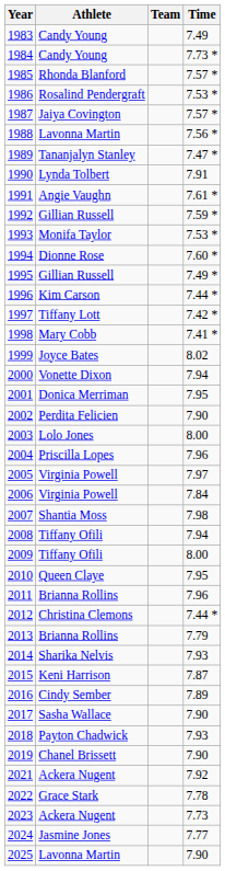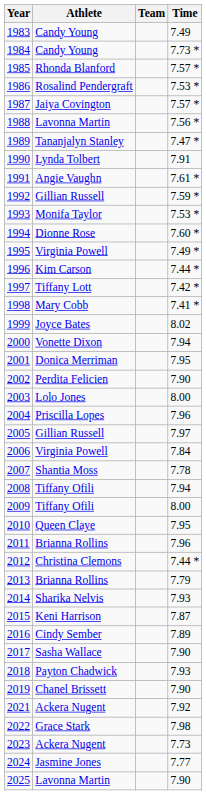 <table class="wikitable sortable">
 <tr>
 <th>Year</th>
 <th>Athlete</th>
 <th>Team</th>
 <th>Time</th>
 </tr>
 <tr>
 <td><a href='#'>1983</a></td>
 <td><a href='#'>Candy Young</a></td>
 <td></td>
 <td>7.49 </td>
 </tr>
 <tr>
 <td><a href='#'>1984</a></td>
 <td><a href='#'>Candy Young</a></td>
 <td></td>
 <td>7.73 *</td>
 </tr>
 <tr>
 <td><a href='#'>1985</a></td>
 <td><a href='#'>Rhonda Blanford</a></td>
 <td></td>
 <td>7.57 *</td>
 </tr>
 <tr>
 <td><a href='#'>1986</a></td>
 <td><a href='#'>Rosalind Pendergraft</a></td>
 <td></td>
 <td>7.53 *</td>
 </tr>
 <tr>
 <td><a href='#'>1987</a></td>
 <td><a href='#'>Jaiya Covington</a></td>
 <td></td>
 <td>7.57 *</td>
 </tr>
 <tr>
 <td><a href='#'>1988</a></td>
 <td><a href='#'>Lavonna Martin</a></td>
 <td></td>
 <td>7.56 *</td>
 </tr>
 <tr>
 <td><a href='#'>1989</a></td>
 <td><a href='#'>Tananjalyn Stanley</a></td>
 <td></td>
 <td>7.47 *</td>
 </tr>
 <tr>
 <td><a href='#'>1990</a></td>
 <td><a href='#'>Lynda Tolbert</a></td>
 <td></td>
 <td>7.91</td>
 </tr>
 <tr>
 <td><a href='#'>1991</a></td>
 <td><a href='#'>Angie Vaughn</a></td>
 <td></td>
 <td>7.61 *</td>
 </tr>
 <tr>
 <td><a href='#'>1992</a></td>
 <td><a href='#'>Gillian Russell</a></td>
 <td></td>
 <td>7.59 *</td>
 </tr>
 <tr>
 <td><a href='#'>1993</a></td>
 <td><a href='#'>Monifa Taylor</a></td>
 <td></td>
 <td>7.53 *</td>
 </tr>
 <tr>
 <td><a href='#'>1994</a></td>
 <td><a href='#'>Dionne Rose</a></td>
 <td></td>
 <td>7.60 *</td>
 </tr>
 <tr>
 <td><a href='#'>1995</a></td>
-<td><a href='#'>Gillian Russell</a></td>
+<td><a href='#'>Virginia Powell</a></td>
 <td></td>
 <td>7.49 *</td>
 </tr>
 <tr>
 <td><a href='#'>1996</a></td>
 <td><a href='#'>Kim Carson</a></td>
 <td></td>
 <td>7.44 *</td>
 </tr>
 <tr>
 <td><a href='#'>1997</a></td>
 <td><a href='#'>Tiffany Lott</a></td>
 <td></td>
 <td>7.42 *</td>
 </tr>
 <tr>
 <td><a href='#'>1998</a></td>
 <td><a href='#'>Mary Cobb</a></td>
 <td></td>
 <td>7.41 *</td>
 </tr>
 <tr>
 <td><a href='#'>1999</a></td>
 <td><a href='#'>Joyce Bates</a></td>
 <td></td>
 <td>8.02</td>
 </tr>
 <tr>
 <td><a href='#'>2000</a></td>
 <td><a href='#'>Vonette Dixon</a></td>
 <td></td>
 <td>7.94</td>
 </tr>
 <tr>
 <td><a href='#'>2001</a></td>
 <td><a href='#'>Donica Merriman</a></td>
 <td></td>
 <td>7.95</td>
 </tr>
 <tr>
 <td><a href='#'>2002</a></td>
 <td><a href='#'>Perdita Felicien</a></td>
 <td></td>
 <td>7.90</td>
 </tr>
 <tr>
 <td><a href='#'>2003</a></td>
 <td><a href='#'>Lolo Jones</a></td>
 <td></td>
 <td>8.00</td>
 </tr>
 <tr>
 <td><a href='#'>2004</a></td>
 <td><a href='#'>Priscilla Lopes</a></td>
 <td></td>
 <td>7.96</td>
 </tr>
 <tr>
 <td><a href='#'>2005</a></td>
-<td><a href='#'>Virginia Powell</a></td>
+<td><a href='#'>Gillian Russell</a></td>
 <td></td>
 <td>7.97</td>
 </tr>
 <tr>
 <td><a href='#'>2006</a></td>
 <td><a href='#'>Virginia Powell</a></td>
 <td></td>
 <td>7.84</td>
 </tr>
 <tr>
 <td><a href='#'>2007</a></td>
 <td><a href='#'>Shantia Moss</a></td>
 <td></td>
-<td>7.98</td>
+<td>7.78</td>
 </tr>
 <tr>
 <td><a href='#'>2008</a></td>
 <td><a href='#'>Tiffany Ofili</a></td>
 <td></td>
 <td>7.94</td>
 </tr>
 <tr>
 <td><a href='#'>2009</a></td>
 <td><a href='#'>Tiffany Ofili</a></td>
 <td></td>
 <td>8.00</td>
 </tr>
 <tr>
 <td><a href='#'>2010</a></td>
 <td><a href='#'>Queen Claye</a></td>
 <td></td>
 <td>7.95</td>
 </tr>
 <tr>
 <td><a href='#'>2011</a></td>
 <td><a href='#'>Brianna Rollins</a></td>
 <td></td>
 <td>7.96</td>
 </tr>
 <tr>
 <td><a href='#'>2012</a></td>
 <td><a href='#'>Christina Clemons</a></td>
 <td></td>
 <td>7.44 *</td>
 </tr>
 <tr>
 <td><a href='#'>2013</a></td>
 <td><a href='#'>Brianna Rollins</a></td>
 <td></td>
 <td>7.79</td>
 </tr>
 <tr>
 <td><a href='#'>2014</a></td>
 <td><a href='#'>Sharika Nelvis</a></td>
 <td></td>
 <td>7.93 </td>
 </tr>
 <tr>
 <td><a href='#'>2015</a></td>
 <td><a href='#'>Keni Harrison</a></td>
 <td></td>
 <td>7.87</td>
 </tr>
 <tr>
 <td><a href='#'>2016</a></td>
 <td><a href='#'>Cindy Sember</a></td>
 <td></td>
 <td>7.89</td>
 </tr>
 <tr>
 <td><a href='#'>2017</a></td>
 <td><a href='#'>Sasha Wallace</a></td>
 <td></td>
 <td>7.90</td>
 </tr>
 <tr>
 <td><a href='#'>2018</a></td>
 <td><a href='#'>Payton Chadwick</a></td>
 <td></td>
 <td>7.93</td>
 </tr>
 <tr>
 <td><a href='#'>2019</a></td>
 <td><a href='#'>Chanel Brissett</a></td>
 <td></td>
 <td>7.90</td>
 </tr>
 <tr>
 <td><a href='#'>2021</a></td>
 <td><a href='#'>Ackera Nugent</a></td>
 <td></td>
 <td>7.92</td>
 </tr>
 <tr>
 <td><a href='#'>2022</a></td>
 <td><a href='#'>Grace Stark</a></td>
 <td></td>
-<td>7.78</td>
+<td>7.98</td>
 </tr>
 <tr>
 <td><a href='#'>2023</a></td>
 <td><a href='#'>Ackera Nugent</a></td>
 <td></td>
 <td>7.73 </td>
 </tr>
 <tr>
 <td><a href='#'>2024</a></td>
 <td><a href='#'>Jasmine Jones</a></td>
 <td></td>
 <td>7.77</td>
 </tr>
 <tr>
 <td><a href='#'>2025</a></td>
 <td><a href='#'>Lavonna Martin</a></td>
 <td></td>
 <td>7.90</td>
 </tr>
 </table>
